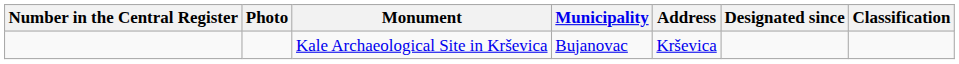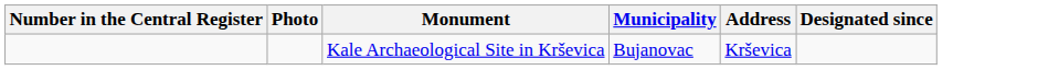 <table class="wikitable sortable">
 <tr>
 <th>Number in the Central Register</th>
 <th>Photo</th>
 <th>Monument</th>
 <th><a href='#'>Municipality</a></th>
 <th>Address</th>
 <th>Designated since</th>
-<th>Classification</th>
 </tr>
 <tr>
 <td></td>
 <td></td>
 <td><a href='#'>Kale Archaeological Site in Krševica</a></td>
 <td><a href='#'>Bujanovac</a></td>
 <td><a href='#'>Krševica</a><br></td>
 <td align="left"></td>
-<td></td>
 </tr>
 </table>
